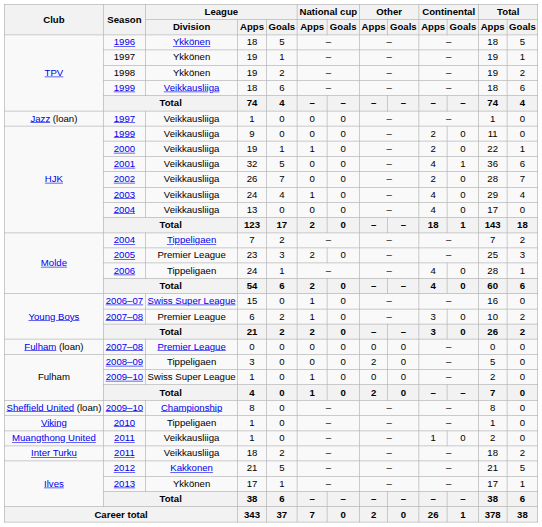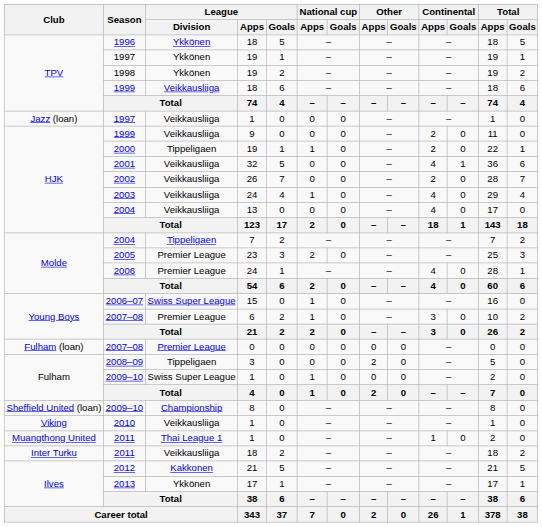 <table class="wikitable" style="text-align:center">
 <tr>
 <th rowspan="2">Club</th>
 <th rowspan="2">Season</th>
 <th colspan="3">League</th>
 <th colspan="2">National cup</th>
 <th colspan="2">Other</th>
 <th colspan="2">Continental</th>
 <th colspan="2">Total</th>
 </tr>
 <tr>
 <th>Division</th>
 <th>Apps</th>
 <th>Goals</th>
 <th>Apps</th>
 <th>Goals</th>
 <th>Apps</th>
 <th>Goals</th>
 <th>Apps</th>
 <th>Goals</th>
 <th>Apps</th>
 <th>Goals</th>
 </tr>
 <tr>
 <td rowspan="5"><a href='#'>TPV</a></td>
 <td><a href='#'>1996</a></td>
 <td><a href='#'>Ykkönen</a></td>
 <td>18</td>
 <td>5</td>
 <td colspan="2">–</td>
 <td colspan="2">–</td>
 <td colspan="2">–</td>
 <td>18</td>
 <td>5</td>
 </tr>
 <tr>
 <td>1997</td>
 <td>Ykkönen</td>
 <td>19</td>
 <td>1</td>
 <td colspan="2">–</td>
 <td colspan="2">–</td>
 <td colspan="2">–</td>
 <td>19</td>
 <td>1</td>
 </tr>
 <tr>
 <td>1998</td>
 <td>Ykkönen</td>
 <td>19</td>
 <td>2</td>
 <td colspan="2">–</td>
 <td colspan="2">–</td>
 <td colspan="2">–</td>
 <td>19</td>
 <td>2</td>
 </tr>
 <tr>
 <td><a href='#'>1999</a></td>
 <td><a href='#'>Veikkausliiga</a></td>
 <td>18</td>
 <td>6</td>
 <td colspan="2">–</td>
 <td colspan="2">–</td>
 <td colspan="2">–</td>
 <td>18</td>
 <td>6</td>
 </tr>
 <tr>
 <th colspan="2">Total</th>
 <th>74</th>
 <th>4</th>
 <th>–</th>
 <th>–</th>
 <th>–</th>
 <th>–</th>
 <th>–</th>
 <th>–</th>
 <th>74</th>
 <th>4</th>
 </tr>
 <tr>
 <td><a href='#'>Jazz</a> (loan)</td>
 <td><a href='#'>1997</a></td>
 <td>Veikkausliiga</td>
 <td>1</td>
 <td>0</td>
 <td>0</td>
 <td>0</td>
 <td colspan="2">–</td>
 <td colspan="2">–</td>
 <td>1</td>
 <td>0</td>
 </tr>
 <tr>
 <td rowspan="7"><a href='#'>HJK</a></td>
 <td><a href='#'>1999</a></td>
 <td>Veikkausliiga</td>
 <td>9</td>
 <td>0</td>
 <td>0</td>
 <td>0</td>
 <td colspan="2">–</td>
 <td>2</td>
 <td>0</td>
 <td>11</td>
 <td>0</td>
 </tr>
 <tr>
 <td><a href='#'>2000</a></td>
-<td>Veikkausliiga</td>
+<td>Tippeligaen</td>
 <td>19</td>
 <td>1</td>
 <td>1</td>
 <td>0</td>
 <td colspan="2">–</td>
 <td>2</td>
 <td>0</td>
 <td>22</td>
 <td>1</td>
 </tr>
 <tr>
 <td><a href='#'>2001</a></td>
 <td>Veikkausliiga</td>
 <td>32</td>
 <td>5</td>
 <td>0</td>
 <td>0</td>
 <td colspan="2">–</td>
 <td>4</td>
 <td>1</td>
 <td>36</td>
 <td>6</td>
 </tr>
 <tr>
 <td><a href='#'>2002</a></td>
 <td>Veikkausliiga</td>
 <td>26</td>
 <td>7</td>
 <td>0</td>
 <td>0</td>
 <td colspan="2">–</td>
 <td>2</td>
 <td>0</td>
 <td>28</td>
 <td>7</td>
 </tr>
 <tr>
 <td><a href='#'>2003</a></td>
 <td>Veikkausliiga</td>
 <td>24</td>
 <td>4</td>
 <td>1</td>
 <td>0</td>
 <td colspan="2">–</td>
 <td>4</td>
 <td>0</td>
 <td>29</td>
 <td>4</td>
 </tr>
 <tr>
 <td><a href='#'>2004</a></td>
 <td>Veikkausliiga</td>
 <td>13</td>
 <td>0</td>
 <td>0</td>
 <td>0</td>
 <td colspan="2">–</td>
 <td>4</td>
 <td>0</td>
 <td>17</td>
 <td>0</td>
 </tr>
 <tr>
 <th colspan="2">Total</th>
 <th>123</th>
 <th>17</th>
 <th>2</th>
 <th>0</th>
 <th>–</th>
 <th>–</th>
 <th>18</th>
 <th>1</th>
 <th>143</th>
 <th>18</th>
 </tr>
 <tr>
 <td rowspan="4"><a href='#'>Molde</a></td>
 <td><a href='#'>2004</a></td>
 <td><a href='#'>Tippeligaen</a></td>
 <td>7</td>
 <td>2</td>
 <td colspan="2">–</td>
 <td colspan="2">–</td>
 <td colspan="2">–</td>
 <td>7</td>
 <td>2</td>
 </tr>
 <tr>
 <td><a href='#'>2005</a></td>
 <td>Premier League</td>
 <td>23</td>
 <td>3</td>
 <td>2</td>
 <td>0</td>
 <td colspan="2">–</td>
 <td colspan="2">–</td>
 <td>25</td>
 <td>3</td>
 </tr>
 <tr>
 <td><a href='#'>2006</a></td>
-<td>Tippeligaen</td>
+<td>Premier League</td>
 <td>24</td>
 <td>1</td>
 <td colspan="2">–</td>
 <td colspan="2">–</td>
 <td>4</td>
 <td>0</td>
 <td>28</td>
 <td>1</td>
 </tr>
 <tr>
 <th colspan="2">Total</th>
 <th>54</th>
 <th>6</th>
 <th>2</th>
 <th>0</th>
 <th>–</th>
 <th>–</th>
 <th>4</th>
 <th>0</th>
 <th>60</th>
 <th>6</th>
 </tr>
 <tr>
 <td rowspan="3"><a href='#'>Young Boys</a></td>
 <td><a href='#'>2006–07</a></td>
 <td><a href='#'>Swiss Super League</a></td>
 <td>15</td>
 <td>0</td>
 <td>1</td>
 <td>0</td>
 <td colspan="2">–</td>
 <td colspan="2">–</td>
 <td>16</td>
 <td>0</td>
 </tr>
 <tr>
 <td><a href='#'>2007–08</a></td>
 <td>Premier League</td>
 <td>6</td>
 <td>2</td>
 <td>1</td>
 <td>0</td>
 <td colspan="2">–</td>
 <td>3</td>
 <td>0</td>
 <td>10</td>
 <td>2</td>
 </tr>
 <tr>
 <th colspan="2">Total</th>
 <th>21</th>
 <th>2</th>
 <th>2</th>
 <th>0</th>
 <th>–</th>
 <th>–</th>
 <th>3</th>
 <th>0</th>
 <th>26</th>
 <th>2</th>
 </tr>
 <tr>
 <td><a href='#'>Fulham</a> (loan)</td>
 <td><a href='#'>2007–08</a></td>
 <td><a href='#'>Premier League</a></td>
 <td>0</td>
 <td>0</td>
 <td>0</td>
 <td>0</td>
 <td>0</td>
 <td>0</td>
 <td colspan="2">–</td>
 <td>0</td>
 <td>0</td>
 </tr>
 <tr>
 <td rowspan="3">Fulham</td>
 <td><a href='#'>2008–09</a></td>
 <td>Tippeligaen</td>
 <td>3</td>
 <td>0</td>
 <td>0</td>
 <td>0</td>
 <td>2</td>
 <td>0</td>
 <td colspan="2">–</td>
 <td>5</td>
 <td>0</td>
 </tr>
 <tr>
 <td><a href='#'>2009–10</a></td>
 <td>Swiss Super League</td>
 <td>1</td>
 <td>0</td>
 <td>1</td>
 <td>0</td>
 <td>0</td>
 <td>0</td>
 <td colspan="2">–</td>
 <td>2</td>
 <td>0</td>
 </tr>
 <tr>
 <th colspan="2">Total</th>
 <th>4</th>
 <th>0</th>
 <th>1</th>
 <th>0</th>
 <th>2</th>
 <th>0</th>
 <th>–</th>
 <th>–</th>
 <th>7</th>
 <th>0</th>
 </tr>
 <tr>
 <td><a href='#'>Sheffield United</a> (loan)</td>
 <td><a href='#'>2009–10</a></td>
 <td><a href='#'>Championship</a></td>
 <td>8</td>
 <td>0</td>
 <td colspan="2">–</td>
 <td colspan="2">–</td>
 <td colspan="2">–</td>
 <td>8</td>
 <td>0</td>
 </tr>
 <tr>
 <td><a href='#'>Viking</a></td>
 <td><a href='#'>2010</a></td>
-<td>Tippeligaen</td>
+<td>Veikkausliiga</td>
 <td>1</td>
 <td>0</td>
 <td colspan="2">–</td>
 <td colspan="2">–</td>
 <td colspan="2">–</td>
 <td>1</td>
 <td>0</td>
 </tr>
 <tr>
 <td><a href='#'>Muangthong United</a></td>
 <td><a href='#'>2011</a></td>
-<td>Veikkausliiga</td>
+<td><a href='#'>Thai League 1</a></td>
 <td>1</td>
 <td>0</td>
 <td colspan="2">–</td>
 <td colspan="2">–</td>
 <td>1</td>
 <td>0</td>
 <td>2</td>
 <td>0</td>
 </tr>
 <tr>
 <td><a href='#'>Inter Turku</a></td>
 <td><a href='#'>2011</a></td>
 <td>Veikkausliiga</td>
 <td>18</td>
 <td>2</td>
 <td colspan="2">–</td>
 <td colspan="2">–</td>
 <td colspan="2">–</td>
 <td>18</td>
 <td>2</td>
 </tr>
 <tr>
 <td rowspan="3"><a href='#'>Ilves</a></td>
 <td><a href='#'>2012</a></td>
 <td><a href='#'>Kakkonen</a></td>
 <td>21</td>
 <td>5</td>
 <td colspan="2">–</td>
 <td colspan="2">–</td>
 <td colspan="2">–</td>
 <td>21</td>
 <td>5</td>
 </tr>
 <tr>
 <td><a href='#'>2013</a></td>
 <td>Ykkönen</td>
 <td>17</td>
 <td>1</td>
 <td colspan="2">–</td>
 <td colspan="2">–</td>
 <td colspan="2">–</td>
 <td>17</td>
 <td>1</td>
 </tr>
 <tr>
 <th colspan="2">Total</th>
 <th>38</th>
 <th>6</th>
 <th>–</th>
 <th>–</th>
 <th>–</th>
 <th>–</th>
 <th>–</th>
 <th>–</th>
 <th>38</th>
 <th>6</th>
 </tr>
 <tr>
 <th colspan="3">Career total</th>
 <th>343</th>
 <th>37</th>
 <th>7</th>
 <th>0</th>
 <th>2</th>
 <th>0</th>
 <th>26</th>
 <th>1</th>
 <th>378</th>
 <th>38</th>
 </tr>
 </table>
